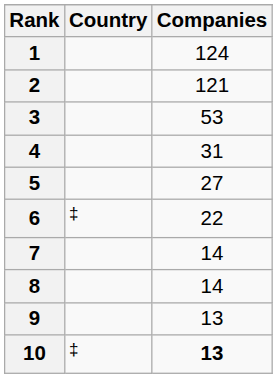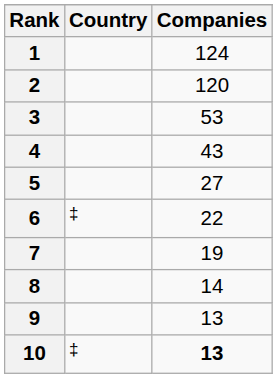 <table class="wikitable sortable plainrowheaders" style="text-align: center">
 <tr>
 </tr>
 <tr>
 <th scope="col">Rank</th>
 <th scope="col">Country</th>
 <th scope="col">Companies</th>
 </tr>
 <tr>
 <th scope="row">1</th>
 <td style="text-align: left;"></td>
 <td>124</td>
 </tr>
 <tr>
 <th scope="row">2</th>
 <td style="text-align: left;"></td>
-<td>121</td>
+<td>120</td>
 </tr>
 <tr>
 <th scope="row">3</th>
 <td style="text-align: left;"></td>
 <td>53</td>
 </tr>
 <tr>
 <th scope="row">4</th>
 <td style="text-align: left;"></td>
-<td>31</td>
+<td>43</td>
 </tr>
 <tr>
 <th scope="row">5</th>
 <td style="text-align: left;"></td>
 <td>27</td>
 </tr>
 <tr>
 <th scope="row">6</th>
 <td style="text-align: left;"> <sup>‡</sup></td>
 <td>22</td>
 </tr>
 <tr>
 <th scope="row">7</th>
 <td style="text-align: left;"></td>
-<td>14</td>
+<td>19</td>
 </tr>
 <tr>
 <th scope="row">8</th>
 <td style="text-align: left;"></td>
 <td>14</td>
 </tr>
 <tr>
 <th scope="row">9</th>
 <td style="text-align: left;"></td>
 <td>13</td>
 </tr>
 <tr>
 <th scope="row">10</th>
 <td style="text-align: left;"> <sup>‡</sup></td>
 <td><strong>13</strong></td>
 </tr>
 </table>
